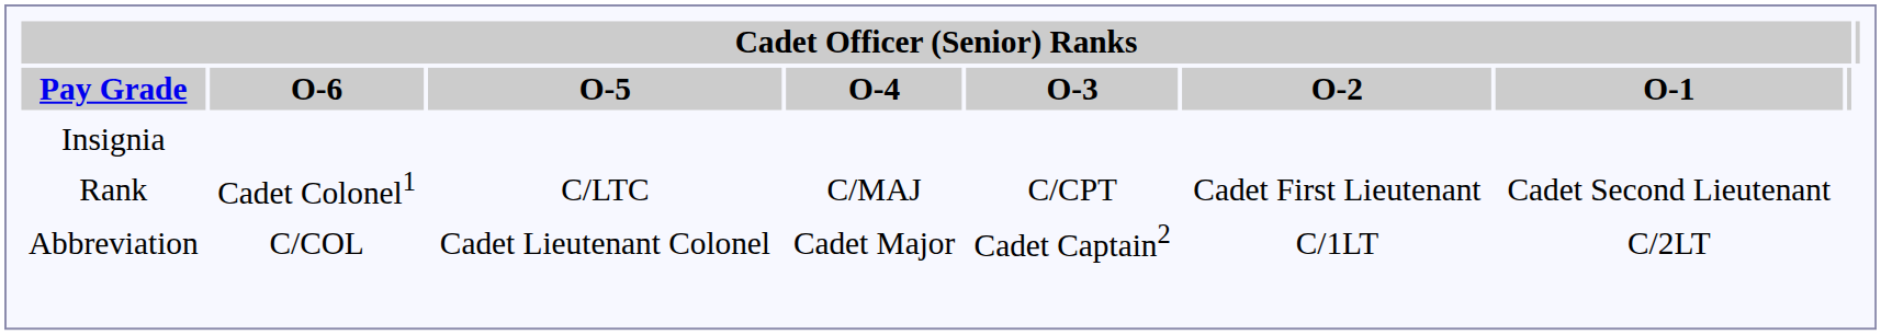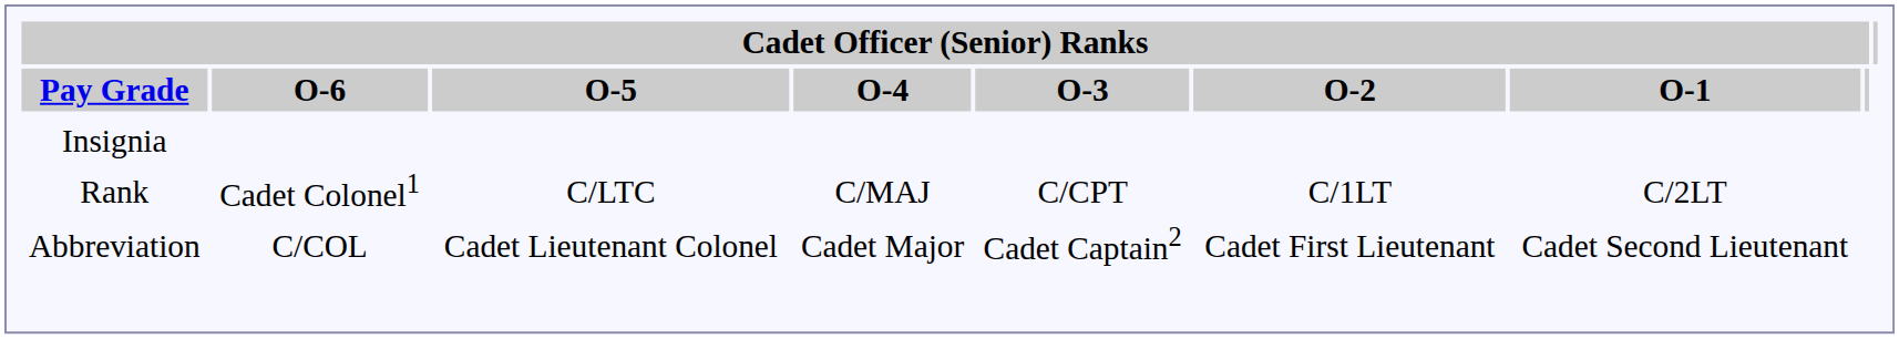 <table style="border:1px solid #8888aa; background-color:#f7f8ff; padding:5px; font-size:95%; margin: 0px 12px 12px 0px; width: 100%;">
 <tr style="background-color:#CCCCCC; width: 100%">
 <th colspan=9>Cadet Officer (Senior) Ranks</th>
 <th></th>
 </tr>
 <tr style="background:#ccc;" "text-align:center;">
 <th><a href='#'>Pay Grade</a></th>
 <th>O-6</th>
 <th>O-5</th>
 <th>O-4</th>
 <th>O-3</th>
 <th>O-2</th>
 <th>O-1</th>
 <th></th>
 </tr>
 <tr style="background:#ccc;" "text-align:center;">
 </tr>
 <tr align=center>
 <td>Insignia</td>
 <td></td>
 <td></td>
 <td></td>
 <td></td>
 <td></td>
 <td></td>
 </tr>
 <tr align=center>
 <td>Rank</td>
 <td>Cadet Colonel<sup>1</sup></td>
 <td>C/LTC</td>
 <td>C/MAJ</td>
 <td>C/CPT</td>
-<td>Cadet First Lieutenant</td>
-<td>Cadet Second Lieutenant</td>
+<td>C/1LT</td>
+<td>C/2LT</td>
 </tr>
 <tr align=center>
 <td>Abbreviation</td>
 <td>C/COL</td>
 <td>Cadet Lieutenant Colonel</td>
 <td>Cadet Major</td>
 <td>Cadet Captain<sup>2</sup></td>
-<td>C/1LT</td>
-<td>C/2LT</td>
+<td>Cadet First Lieutenant</td>
+<td>Cadet Second Lieutenant</td>
 </tr>
 <tr align=center>
 <td colspan=5><br></td>
 </tr>
 </table>
